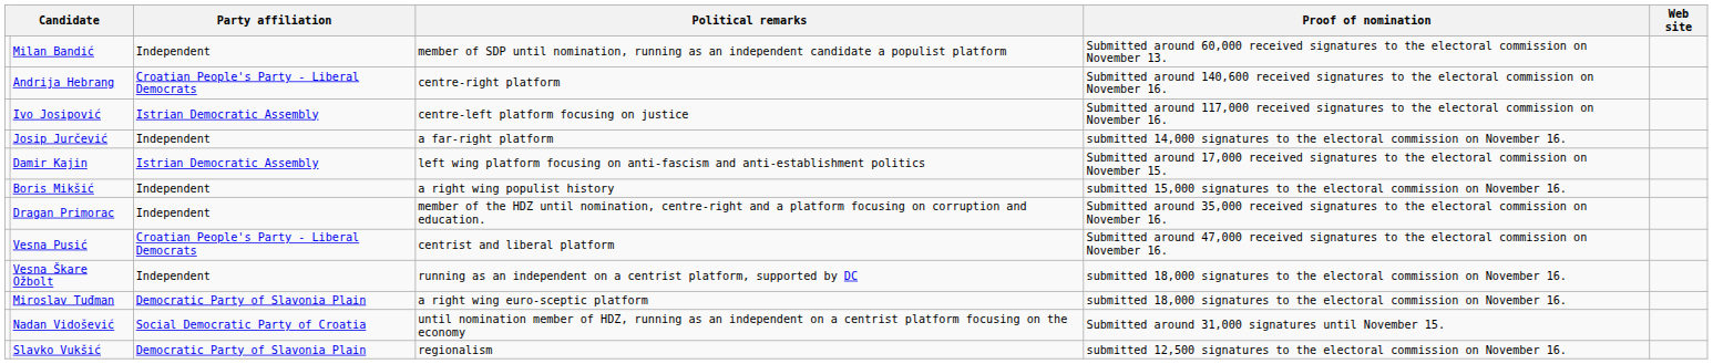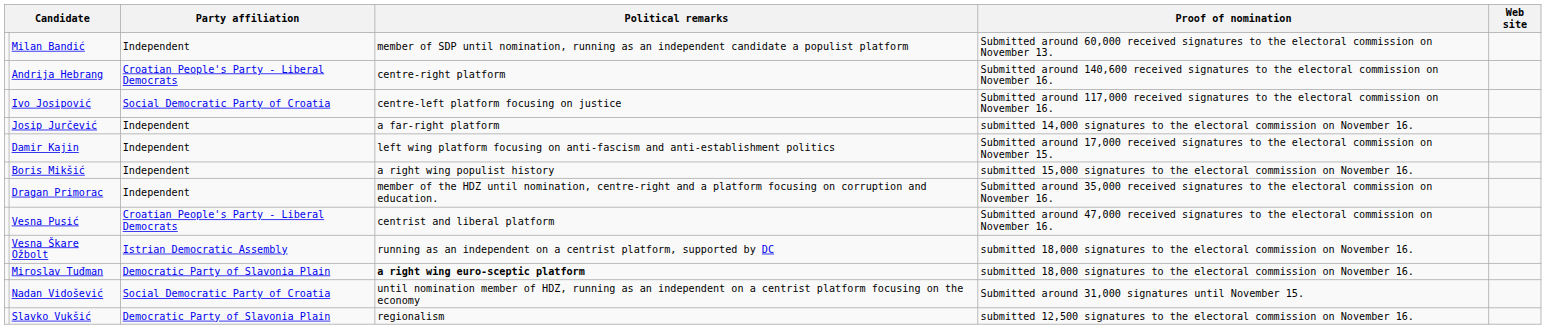 <table class="wikitable">
 <tr>
 <th colspan=2>Candidate</th>
 <th>Party affiliation</th>
 <th>Political remarks</th>
 <th>Proof of nomination</th>
 <th>Web site</th>
 </tr>
 <tr>
 <td></td>
 <td><a href='#'>Milan Bandić</a></td>
 <td>Independent</td>
 <td>member of SDP until nomination, running as an independent candidate a populist platform</td>
 <td>Submitted around 60,000 received signatures to the electoral commission on November 13.</td>
 <td></td>
 </tr>
 <tr>
 <td></td>
 <td><a href='#'>Andrija Hebrang</a></td>
 <td><a href='#'>Croatian People's Party - Liberal Democrats</a></td>
 <td>centre-right platform</td>
 <td>Submitted around 140,600 received signatures to the electoral commission on November 16.</td>
 <td></td>
 </tr>
 <tr>
 <td></td>
 <td><a href='#'>Ivo Josipović</a></td>
-<td><a href='#'>Istrian Democratic Assembly</a></td>
+<td><a href='#'>Social Democratic Party of Croatia</a></td>
 <td>centre-left platform focusing on justice</td>
 <td>Submitted around 117,000 received signatures to the electoral commission on November 16.</td>
 <td></td>
 </tr>
 <tr>
 <td></td>
 <td><a href='#'>Josip Jurčević</a></td>
 <td>Independent</td>
 <td>a far-right platform</td>
 <td>submitted 14,000 signatures to the electoral commission on November 16.</td>
 <td></td>
 </tr>
 <tr>
 <td></td>
 <td><a href='#'>Damir Kajin</a></td>
-<td><a href='#'>Istrian Democratic Assembly</a></td>
+<td>Independent</td>
 <td>left wing platform focusing on anti-fascism and anti-establishment politics</td>
 <td>Submitted around 17,000 received signatures to the electoral commission on November 15.</td>
 <td></td>
 </tr>
 <tr>
 <td></td>
 <td><a href='#'>Boris Mikšić</a></td>
 <td>Independent</td>
 <td>a right wing populist history</td>
 <td>submitted 15,000 signatures to the electoral commission on November 16.</td>
 <td></td>
 </tr>
 <tr>
 <td></td>
 <td><a href='#'>Dragan Primorac</a></td>
 <td>Independent</td>
 <td>member of the HDZ until nomination, centre-right and a platform focusing on corruption and education.</td>
 <td>Submitted around 35,000 received signatures to the electoral commission on November 16.</td>
 <td></td>
 </tr>
 <tr>
 <td></td>
 <td><a href='#'>Vesna Pusić</a></td>
 <td><a href='#'>Croatian People's Party - Liberal Democrats</a></td>
 <td>centrist and liberal platform</td>
 <td>Submitted around 47,000 received signatures to the electoral commission on November 16.</td>
 <td></td>
 </tr>
 <tr>
 <td></td>
 <td><a href='#'>Vesna Škare Ožbolt</a></td>
-<td>Independent</td>
+<td><a href='#'>Istrian Democratic Assembly</a></td>
 <td>running as an independent on a centrist platform, supported by <a href='#'>DC</a></td>
 <td>submitted 18,000 signatures to the electoral commission on November 16.</td>
 <td></td>
 </tr>
 <tr>
 <td></td>
 <td><a href='#'>Miroslav Tuđman</a></td>
 <td><a href='#'>Democratic Party of Slavonia Plain</a></td>
-<td>a right wing euro-sceptic platform</td>
+<td><strong>a right wing euro-sceptic platform</strong></td>
 <td>submitted 18,000 signatures to the electoral commission on November 16.</td>
 <td></td>
 </tr>
 <tr>
 <td></td>
 <td><a href='#'>Nadan Vidošević</a></td>
 <td><a href='#'>Social Democratic Party of Croatia</a></td>
 <td>until nomination member of HDZ, running as an independent on a centrist platform focusing on the economy</td>
 <td>Submitted around 31,000 signatures until November 15.</td>
 <td></td>
 </tr>
 <tr>
 <td></td>
 <td><a href='#'>Slavko Vukšić</a></td>
 <td><a href='#'>Democratic Party of Slavonia Plain</a></td>
 <td>regionalism</td>
 <td>submitted 12,500 signatures to the electoral commission on November 16.</td>
 <td></td>
 </tr>
 </table>
